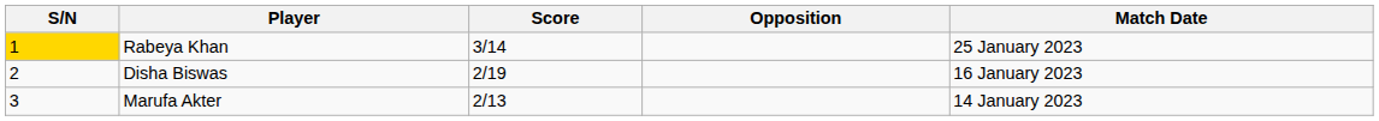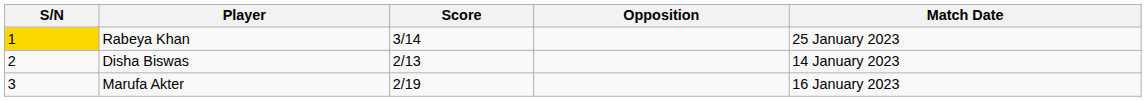 <table style="width:100%;" class="wikitable">
 <tr>
 <th>S/N</th>
 <th>Player</th>
 <th>Score</th>
 <th>Opposition</th>
 <th>Match Date</th>
 </tr>
 <tr>
 <td style="background: gold;">1</td>
 <td>Rabeya Khan</td>
 <td>3/14</td>
 <td></td>
 <td>25 January 2023</td>
 </tr>
 <tr>
 <td>2</td>
 <td>Disha Biswas</td>
+<td>2/13</td>
+<td></td>
+<td>14 January 2023</td>
+</tr>
+<tr>
+<td>3</td>
+<td>Marufa Akter</td>
 <td>2/19</td>
 <td></td>
 <td>16 January 2023</td>
 </tr>
-<tr>
-<td>3</td>
-<td>Marufa Akter</td>
-<td>2/13</td>
-<td></td>
-<td>14 January 2023</td>
-</tr>
 </table>
